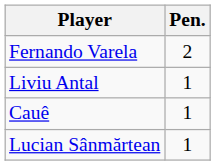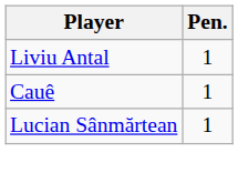 <table class="wikitable" style="text-align:left;margin-left:1em;float:right">
 <tr>
 <th>Player</th>
 <th>Pen.</th>
-</tr>
-<tr>
-<td> <a href='#'>Fernando Varela</a></td>
-<td align=center>2</td>
 </tr>
 <tr>
 <td> <a href='#'>Liviu Antal</a></td>
 <td align=center>1</td>
 </tr>
 <tr>
 <td> <a href='#'>Cauê</a></td>
 <td align=center>1</td>
 </tr>
 <tr>
 <td> <a href='#'>Lucian Sânmărtean</a></td>
 <td align=center>1</td>
 </tr>
 </table>
